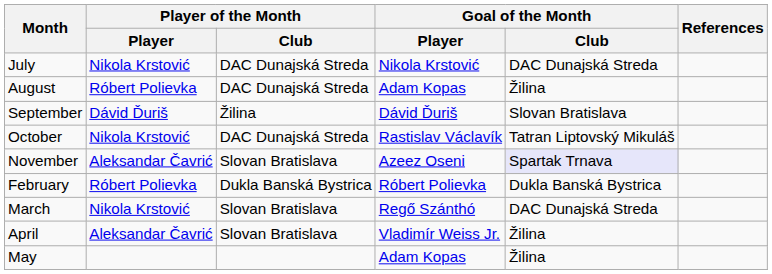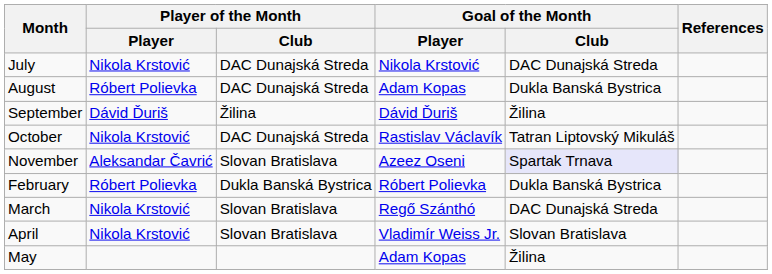 <table class="wikitable">
 <tr>
 <th rowspan="2">Month</th>
 <th colspan="2">Player of the Month</th>
 <th colspan="2">Goal of the Month</th>
 <th rowspan="2">References</th>
 </tr>
 <tr>
 <th>Player</th>
 <th>Club</th>
 <th>Player</th>
 <th>Club</th>
 </tr>
 <tr>
 <td>July</td>
 <td> <a href='#'>Nikola Krstović</a></td>
 <td>DAC Dunajská Streda</td>
 <td> <a href='#'>Nikola Krstović</a></td>
 <td>DAC Dunajská Streda</td>
 <td></td>
 </tr>
 <tr>
 <td>August</td>
 <td> <a href='#'>Róbert Polievka</a></td>
 <td>DAC Dunajská Streda</td>
 <td> <a href='#'>Adam Kopas</a></td>
-<td>Žilina</td>
+<td>Dukla Banská Bystrica</td>
 <td></td>
 </tr>
 <tr>
 <td>September</td>
 <td> <a href='#'>Dávid Ďuriš</a></td>
 <td>Žilina</td>
 <td> <a href='#'>Dávid Ďuriš</a></td>
-<td>Slovan Bratislava</td>
+<td>Žilina</td>
 <td></td>
 </tr>
 <tr>
 <td>October</td>
 <td> <a href='#'>Nikola Krstović</a></td>
 <td>DAC Dunajská Streda</td>
 <td> <a href='#'>Rastislav Václavík</a></td>
 <td>Tatran Liptovský Mikuláš</td>
 <td></td>
 </tr>
 <tr>
 <td>November</td>
 <td> <a href='#'>Aleksandar Čavrić</a></td>
 <td>Slovan Bratislava</td>
 <td> <a href='#'>Azeez Oseni</a></td>
 <td style="background: lavender;">Spartak Trnava</td>
 <td></td>
 </tr>
 <tr>
 <td>February</td>
 <td> <a href='#'>Róbert Polievka</a></td>
 <td>Dukla Banská Bystrica</td>
 <td> <a href='#'>Róbert Polievka</a></td>
 <td>Dukla Banská Bystrica</td>
 <td></td>
 </tr>
 <tr>
 <td>March</td>
 <td> <a href='#'>Nikola Krstović</a></td>
 <td>Slovan Bratislava</td>
 <td> <a href='#'>Regő Szánthó</a></td>
 <td>DAC Dunajská Streda</td>
 <td></td>
 </tr>
 <tr>
 <td>April</td>
-<td> <a href='#'>Aleksandar Čavrić</a></td>
+<td> <a href='#'>Nikola Krstović</a></td>
 <td>Slovan Bratislava</td>
 <td> <a href='#'>Vladimír Weiss Jr.</a></td>
-<td>Žilina</td>
+<td>Slovan Bratislava</td>
 <td></td>
 </tr>
 <tr>
 <td>May</td>
 <td></td>
 <td></td>
 <td> <a href='#'>Adam Kopas</a></td>
 <td>Žilina</td>
 <td></td>
 </tr>
 </table>
